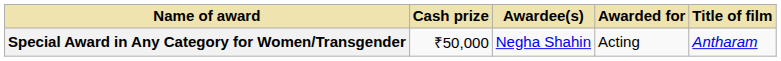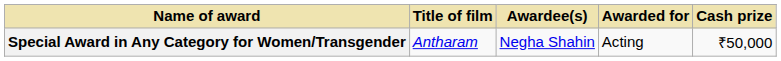 <table class="wikitable plainrowheaders">
 <tr>
 <th style="background-color:#EFE4B0">Name of award</th>
-<th style="background-color:#EFE4B0">Cash prize</th>
+<th style="background-color:#EFE4B0">Title of film</th>
 <th style="background-color:#EFE4B0">Awardee(s)</th>
 <th style="background-color:#EFE4B0">Awarded for</th>
-<th style="background-color:#EFE4B0">Title of film</th>
+<th style="background-color:#EFE4B0">Cash prize</th>
 </tr>
 <tr>
 <th scope="row">Special Award in Any Category for Women/Transgender</th>
-<td align="right">₹50,000</td>
+<td><em><a href='#'>Antharam</a></em></td>
 <td><a href='#'>Negha Shahin</a></td>
 <td>Acting</td>
-<td><em><a href='#'>Antharam</a></em></td>
+<td align="right">₹50,000</td>
 </tr>
 </table>
